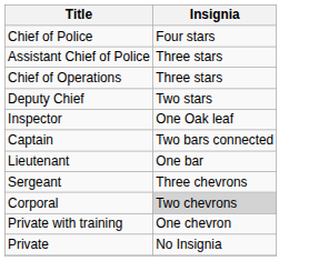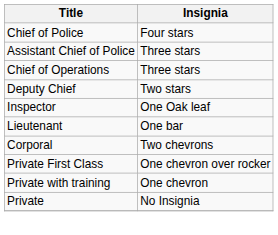 <table class="wikitable">
 <tr>
 <th>Title</th>
 <th>Insignia</th>
 </tr>
 <tr>
 <td>Chief of Police</td>
 <td>Four stars</td>
 </tr>
 <tr>
 <td>Assistant Chief of Police</td>
 <td>Three stars</td>
 </tr>
 <tr>
 <td>Chief of Operations</td>
 <td>Three stars</td>
 </tr>
 <tr>
 <td>Deputy Chief</td>
 <td>Two stars</td>
 </tr>
 <tr>
 <td>Inspector</td>
 <td>One Oak leaf</td>
 </tr>
 <tr>
-<td>Captain</td>
-<td>Two bars connected</td>
-</tr>
-<tr>
 <td>Lieutenant</td>
 <td>One bar</td>
 </tr>
 <tr>
-<td>Sergeant</td>
-<td>Three chevrons</td>
+<td>Corporal</td>
+<td>Two chevrons</td>
 </tr>
 <tr>
-<td>Corporal</td>
-<td style="background: lightgrey;">Two chevrons</td>
+<td>Private First Class</td>
+<td>One chevron over rocker</td>
 </tr>
 <tr>
 <td>Private with training</td>
 <td>One chevron</td>
 </tr>
 <tr Senior Private>
 <td>Private</td>
 <td>No Insignia</td>
 </tr>
 <tr>
 </tr>
 </table>
